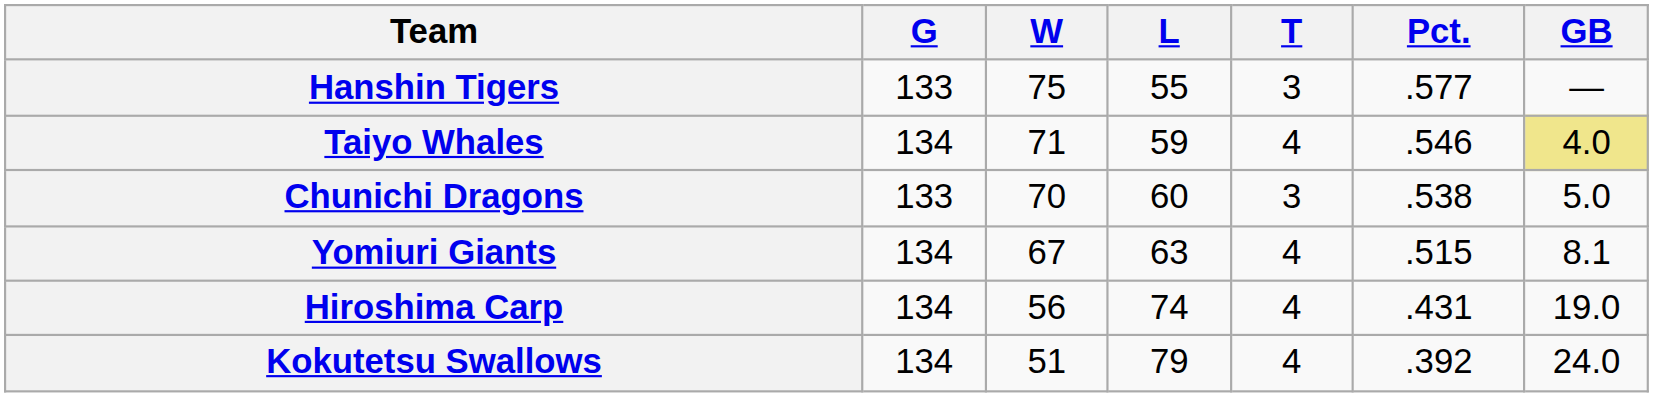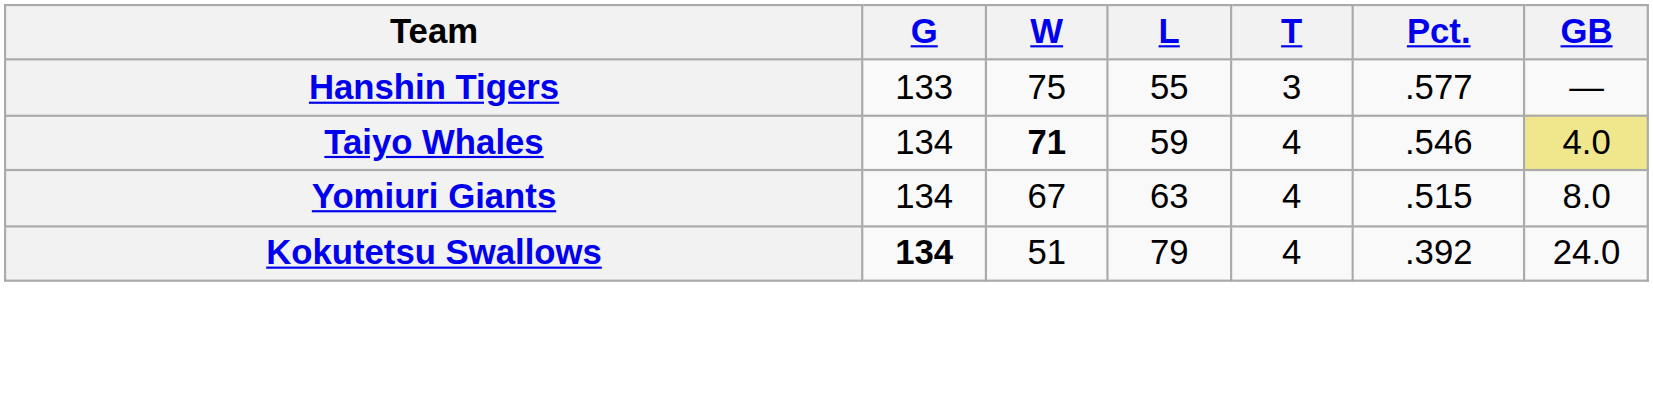 <table class="wikitable plainrowheaders" width="60%" style="text-align:center;">
 <tr>
 <th scope="col" width="35%">Team</th>
 <th scope="col" width="5%"><a href='#'>G</a></th>
 <th scope="col" width="5%"><a href='#'>W</a></th>
 <th scope="col" width="5%"><a href='#'>L</a></th>
 <th scope="col" width="5%"><a href='#'>T</a></th>
 <th scope="col" width="7%"><a href='#'>Pct.</a></th>
 <th scope="col" width="5%"><a href='#'>GB</a></th>
 </tr>
 <tr>
 <th scope="row" style="text-align:center;"><a href='#'>Hanshin Tigers</a></th>
 <td>133</td>
 <td>75</td>
 <td>55</td>
 <td>3</td>
 <td>.577</td>
 <td>—</td>
 </tr>
 <tr>
 <th scope="row" style="text-align:center;"><a href='#'>Taiyo Whales</a></th>
 <td>134</td>
-<td>71</td>
+<td><strong>71</strong></td>
 <td>59</td>
 <td>4</td>
 <td>.546</td>
 <td style="background: khaki;">4.0</td>
-</tr>
-<tr>
-<th scope="row" style="text-align:center;"><a href='#'>Chunichi Dragons</a></th>
-<td>133</td>
-<td>70</td>
-<td>60</td>
-<td>3</td>
-<td>.538</td>
-<td>5.0</td>
 </tr>
 <tr>
 <th scope="row" style="text-align:center;"><a href='#'>Yomiuri Giants</a></th>
 <td>134</td>
 <td>67</td>
 <td>63</td>
 <td>4</td>
 <td>.515</td>
-<td>8.1</td>
-</tr>
-<tr>
-<th scope="row" style="text-align:center;"><a href='#'>Hiroshima Carp</a></th>
-<td>134</td>
-<td>56</td>
-<td>74</td>
-<td>4</td>
-<td>.431</td>
-<td>19.0</td>
+<td>8.0</td>
 </tr>
 <tr>
 <th scope="row" style="text-align:center;"><a href='#'>Kokutetsu Swallows</a></th>
-<td>134</td>
+<td><strong>134</strong></td>
 <td>51</td>
 <td>79</td>
 <td>4</td>
 <td>.392</td>
 <td>24.0</td>
 </tr>
 </table>
